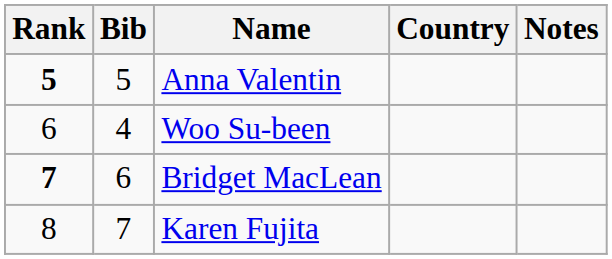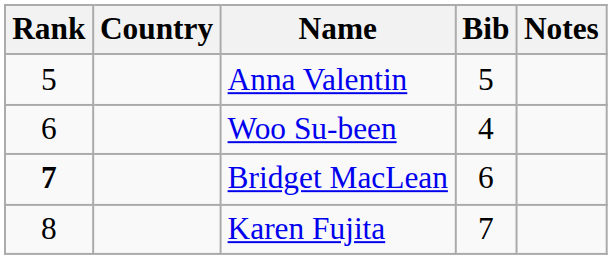 <table class="wikitable" style="text-align:center;">
 <tr>
 <th>Rank</th>
+<th>Country</th>
+<th>Name</th>
 <th>Bib</th>
-<th>Name</th>
-<th>Country</th>
 <th>Notes</th>
 </tr>
 <tr>
-<td><strong>5</strong></td>
 <td>5</td>
+<td align=left></td>
 <td align=left><a href='#'>Anna Valentin</a></td>
-<td align=left></td>
+<td>5</td>
 <td></td>
 </tr>
 <tr>
 <td>6</td>
+<td align=left></td>
+<td align=left><a href='#'>Woo Su-been</a></td>
 <td>4</td>
-<td align=left><a href='#'>Woo Su-been</a></td>
-<td align=left></td>
 <td></td>
 </tr>
 <tr>
 <td><strong>7</strong></td>
+<td align=left></td>
+<td align=left><a href='#'>Bridget MacLean</a></td>
 <td>6</td>
-<td align=left><a href='#'>Bridget MacLean</a></td>
-<td align=left></td>
 <td></td>
 </tr>
 <tr>
 <td>8</td>
+<td align=left></td>
+<td align=left><a href='#'>Karen Fujita</a></td>
 <td>7</td>
-<td align=left><a href='#'>Karen Fujita</a></td>
-<td align=left></td>
 <td></td>
 </tr>
 </table>
